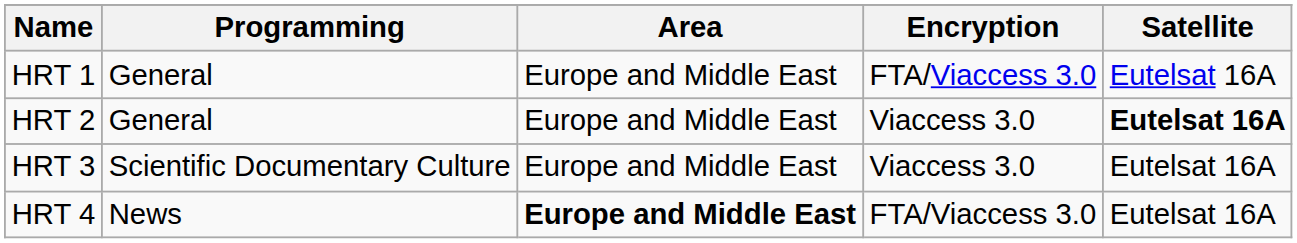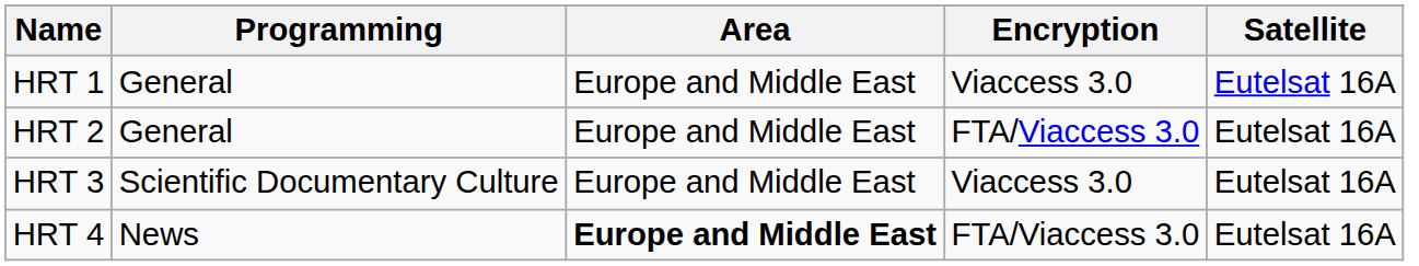 <table class="wikitable">
 <tr>
 </tr>
 <tr>
 <th>Name</th>
 <th>Programming</th>
 <th>Area</th>
 <th>Encryption</th>
 <th>Satellite</th>
 </tr>
 <tr>
 <td>HRT 1</td>
 <td>General</td>
 <td>Europe and Middle East</td>
-<td>FTA/<a href='#'>Viaccess 3.0</a></td>
+<td>Viaccess 3.0</td>
 <td><a href='#'>Eutelsat</a> 16A</td>
 </tr>
 <tr>
 <td>HRT 2</td>
 <td>General</td>
 <td>Europe and Middle East</td>
-<td>Viaccess 3.0</td>
-<td><strong>Eutelsat 16A</strong></td>
+<td>FTA/<a href='#'>Viaccess 3.0</a></td>
+<td>Eutelsat 16A</td>
 </tr>
 <tr>
 <td>HRT 3</td>
 <td>Scientific Documentary Culture</td>
 <td>Europe and Middle East</td>
 <td>Viaccess 3.0</td>
 <td>Eutelsat 16A</td>
 </tr>
 <tr>
 <td>HRT 4</td>
 <td>News</td>
 <td><strong>Europe and Middle East</strong></td>
 <td>FTA/Viaccess 3.0</td>
 <td>Eutelsat 16A</td>
 </tr>
 </table>
